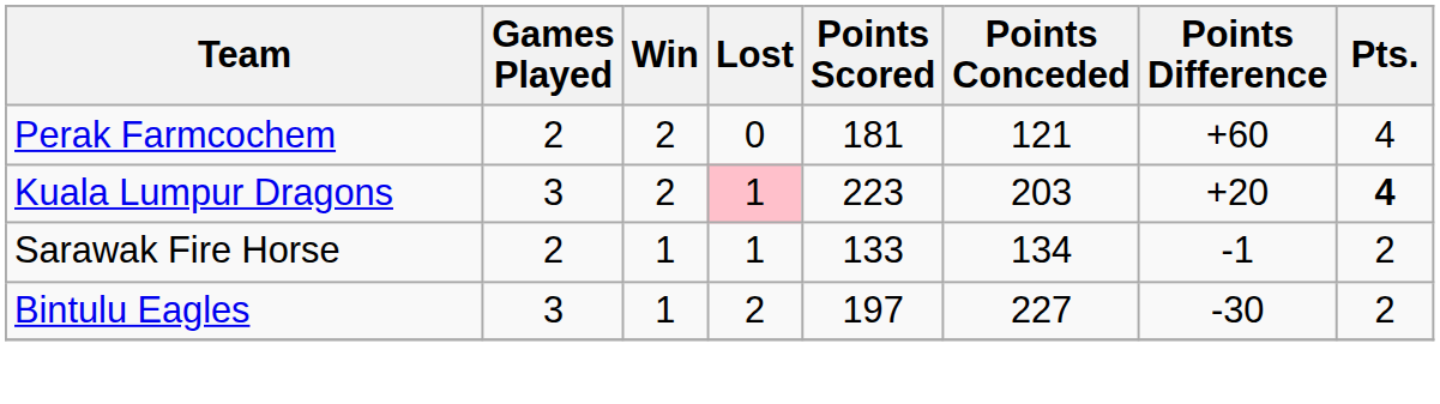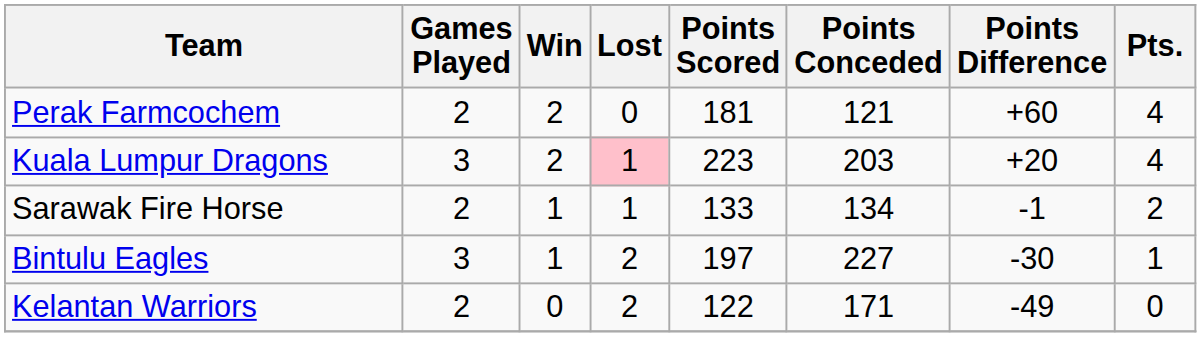 <table class="wikitable" style="text-align:center">
 <tr>
 <th width=200>Team</th>
 <th width=25>Games Played</th>
 <th width=25>Win</th>
 <th width=25>Lost</th>
 <th width=25>Points Scored</th>
 <th width=25>Points Conceded</th>
 <th width=25>Points Difference</th>
 <th width=35>Pts.</th>
 </tr>
 <tr>
 <td align=left> <a href='#'>Perak Farmcochem</a></td>
 <td>2</td>
 <td>2</td>
 <td>0</td>
 <td>181</td>
 <td>121</td>
 <td>+60</td>
 <td>4</td>
 </tr>
 <tr>
 <td align=left> <a href='#'>Kuala Lumpur Dragons</a></td>
 <td>3</td>
 <td>2</td>
 <td style="background: pink;">1</td>
 <td>223</td>
 <td>203</td>
 <td>+20</td>
-<td><strong>4</strong></td>
+<td>4</td>
 </tr>
 <tr>
 <td align=left> Sarawak Fire Horse</td>
 <td>2</td>
 <td>1</td>
 <td>1</td>
 <td>133</td>
 <td>134</td>
 <td>-1</td>
 <td>2</td>
 </tr>
 <tr>
 <td align=left> <a href='#'>Bintulu Eagles</a></td>
 <td>3</td>
 <td>1</td>
 <td>2</td>
 <td>197</td>
 <td>227</td>
 <td>-30</td>
+<td>1</td>
+</tr>
+<tr>
+<td align=left> <a href='#'>Kelantan Warriors</a></td>
 <td>2</td>
+<td>0</td>
+<td>2</td>
+<td>122</td>
+<td>171</td>
+<td>-49</td>
+<td>0</td>
 </tr>
 <tr>
 </tr>
 </table>
